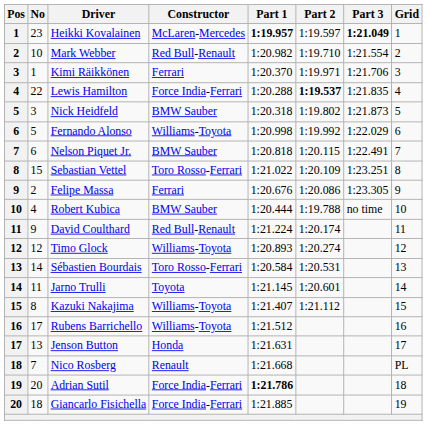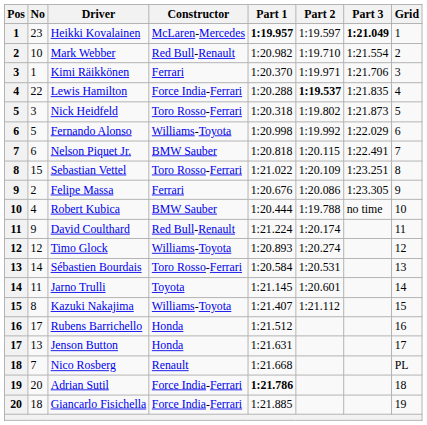 <table class="wikitable sortable" style="font-size:85%">
 <tr>
 <th>Pos</th>
 <th>No</th>
 <th>Driver</th>
 <th>Constructor</th>
 <th>Part 1</th>
 <th>Part 2</th>
 <th>Part 3</th>
 <th>Grid</th>
 </tr>
 <tr>
 <th>1</th>
 <td>23</td>
 <td> <a href='#'>Heikki Kovalainen</a></td>
 <td><a href='#'>McLaren</a>-<a href='#'>Mercedes</a></td>
 <td><strong>1:19.957</strong></td>
 <td>1:19.597</td>
 <td><strong>1:21.049</strong></td>
 <td>1</td>
 </tr>
 <tr>
 <th>2</th>
 <td>10</td>
 <td> <a href='#'>Mark Webber</a></td>
 <td><a href='#'>Red Bull</a>-<a href='#'>Renault</a></td>
 <td>1:20.982</td>
 <td>1:19.710</td>
 <td>1:21.554</td>
 <td>2</td>
 </tr>
 <tr>
 <th>3</th>
 <td>1</td>
 <td> <a href='#'>Kimi Räikkönen</a></td>
 <td><a href='#'>Ferrari</a></td>
 <td>1:20.370</td>
 <td>1:19.971</td>
 <td>1:21.706</td>
 <td>3</td>
 </tr>
 <tr>
 <th>4</th>
 <td>22</td>
 <td> <a href='#'>Lewis Hamilton</a></td>
 <td><a href='#'>Force India</a>-<a href='#'>Ferrari</a></td>
 <td>1:20.288</td>
 <td><strong>1:19.537</strong></td>
 <td>1:21.835</td>
 <td>4</td>
 </tr>
 <tr>
 <th>5</th>
 <td>3</td>
 <td> <a href='#'>Nick Heidfeld</a></td>
-<td><a href='#'>BMW Sauber</a></td>
+<td><a href='#'>Toro Rosso</a>-<a href='#'>Ferrari</a></td>
 <td>1:20.318</td>
 <td>1:19.802</td>
 <td>1:21.873</td>
 <td>5</td>
 </tr>
 <tr>
 <th>6</th>
 <td>5</td>
 <td> <a href='#'>Fernando Alonso</a></td>
 <td><a href='#'>Williams</a>-<a href='#'>Toyota</a></td>
 <td>1:20.998</td>
 <td>1:19.992</td>
 <td>1:22.029</td>
 <td>6</td>
 </tr>
 <tr>
 <th>7</th>
 <td>6</td>
 <td> <a href='#'>Nelson Piquet Jr.</a></td>
 <td><a href='#'>BMW Sauber</a></td>
 <td>1:20.818</td>
 <td>1:20.115</td>
 <td>1:22.491</td>
 <td>7</td>
 </tr>
 <tr>
 <th>8</th>
 <td>15</td>
 <td> <a href='#'>Sebastian Vettel</a></td>
 <td><a href='#'>Toro Rosso</a>-<a href='#'>Ferrari</a></td>
 <td>1:21.022</td>
 <td>1:20.109</td>
 <td>1:23.251</td>
 <td>8</td>
 </tr>
 <tr>
 <th>9</th>
 <td>2</td>
 <td> <a href='#'>Felipe Massa</a></td>
 <td><a href='#'>Ferrari</a></td>
 <td>1:20.676</td>
 <td>1:20.086</td>
 <td>1:23.305</td>
 <td>9</td>
 </tr>
 <tr>
 <th>10</th>
 <td>4</td>
 <td> <a href='#'>Robert Kubica</a></td>
 <td><a href='#'>BMW Sauber</a></td>
 <td>1:20.444</td>
 <td>1:19.788</td>
 <td>no time</td>
 <td>10</td>
 </tr>
 <tr>
 <th>11</th>
 <td>9</td>
 <td> <a href='#'>David Coulthard</a></td>
 <td><a href='#'>Red Bull</a>-<a href='#'>Renault</a></td>
 <td>1:21.224</td>
 <td>1:20.174</td>
 <td></td>
 <td>11</td>
 </tr>
 <tr>
 <th>12</th>
 <td>12</td>
 <td> <a href='#'>Timo Glock</a></td>
 <td><a href='#'>Williams</a>-<a href='#'>Toyota</a></td>
 <td>1:20.893</td>
 <td>1:20.274</td>
 <td></td>
 <td>12</td>
 </tr>
 <tr>
 <th>13</th>
 <td>14</td>
 <td> <a href='#'>Sébastien Bourdais</a></td>
 <td><a href='#'>Toro Rosso</a>-<a href='#'>Ferrari</a></td>
 <td>1:20.584</td>
 <td>1:20.531</td>
 <td></td>
 <td>13</td>
 </tr>
 <tr>
 <th>14</th>
 <td>11</td>
 <td> <a href='#'>Jarno Trulli</a></td>
 <td><a href='#'>Toyota</a></td>
 <td>1:21.145</td>
 <td>1:20.601</td>
 <td></td>
 <td>14</td>
 </tr>
 <tr>
 <th>15</th>
 <td>8</td>
 <td> <a href='#'>Kazuki Nakajima</a></td>
 <td><a href='#'>Williams</a>-<a href='#'>Toyota</a></td>
 <td>1:21.407</td>
 <td>1:21.112</td>
 <td></td>
 <td>15</td>
 </tr>
 <tr>
 <th>16</th>
 <td>17</td>
 <td> <a href='#'>Rubens Barrichello</a></td>
-<td><a href='#'>Williams</a>-<a href='#'>Toyota</a></td>
+<td><a href='#'>Honda</a></td>
 <td>1:21.512</td>
 <td></td>
 <td></td>
 <td>16</td>
 </tr>
 <tr>
 <th>17</th>
 <td>13</td>
 <td> <a href='#'>Jenson Button</a></td>
 <td><a href='#'>Honda</a></td>
 <td>1:21.631</td>
 <td></td>
 <td></td>
 <td>17</td>
 </tr>
 <tr>
 <th>18</th>
 <td>7</td>
 <td> <a href='#'>Nico Rosberg</a></td>
 <td><a href='#'>Renault</a></td>
 <td>1:21.668</td>
 <td></td>
 <td></td>
 <td>PL</td>
 </tr>
 <tr>
 <th>19</th>
 <td>20</td>
 <td> <a href='#'>Adrian Sutil</a></td>
 <td><a href='#'>Force India</a>-<a href='#'>Ferrari</a></td>
 <td><strong>1:21.786</strong></td>
 <td></td>
 <td></td>
 <td>18</td>
 </tr>
 <tr>
 <th>20</th>
 <td>18</td>
 <td> <a href='#'>Giancarlo Fisichella</a></td>
 <td><a href='#'>Force India</a>-<a href='#'>Ferrari</a></td>
 <td>1:21.885</td>
 <td></td>
 <td></td>
 <td>19</td>
 </tr>
 <tr>
 <th colspan="8"></th>
 </tr>
 </table>
